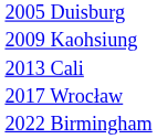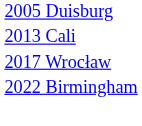 <table>
 <tr>
 <td><a href='#'>2005 Duisburg</a></td>
-<td></td>
-<td></td>
-<td></td>
-</tr>
-<tr>
-<td><a href='#'>2009 Kaohsiung</a></td>
 <td></td>
 <td></td>
 <td></td>
 </tr>
 <tr>
 <td><a href='#'>2013 Cali</a></td>
 <td></td>
 <td></td>
 <td></td>
 </tr>
 <tr>
 <td><a href='#'>2017 Wrocław</a></td>
 <td></td>
 <td></td>
 <td></td>
 </tr>
 <tr>
 <td><a href='#'>2022 Birmingham</a></td>
 <td></td>
 <td></td>
 <td></td>
 </tr>
 </table>
